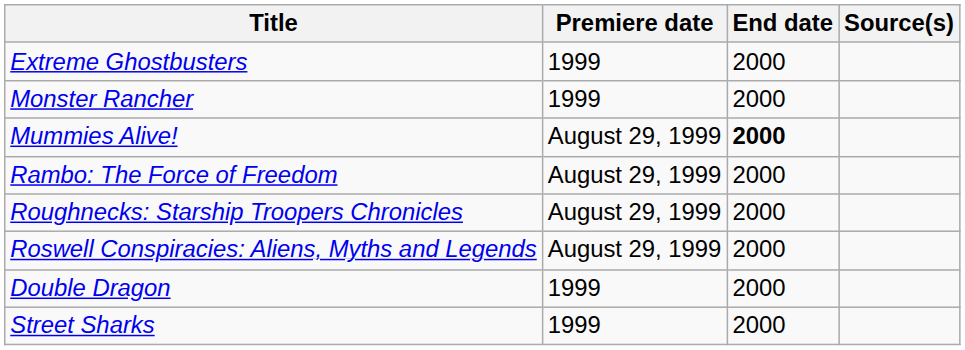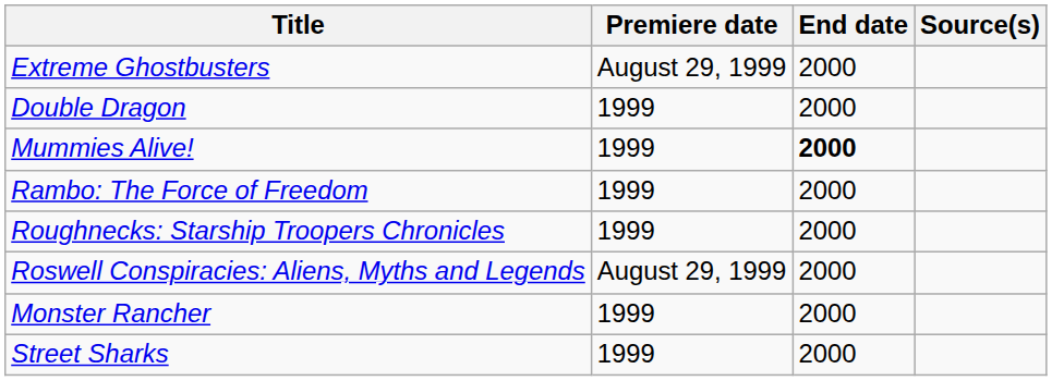 <table class="wikitable sortable">
 <tr>
 <th>Title</th>
 <th>Premiere date</th>
 <th>End date</th>
 <th>Source(s)</th>
 </tr>
 <tr>
 <td><em><a href='#'>Extreme Ghostbusters</a></em></td>
-<td>1999</td>
-<td>2000</td>
-<td></td>
-</tr>
-<tr>
-<td><em><a href='#'>Monster Rancher</a></em></td>
-<td>1999</td>
-<td>2000</td>
-<td></td>
-</tr>
-<tr>
-<td><em><a href='#'>Mummies Alive!</a></em></td>
-<td>August 29, 1999</td>
-<td><strong>2000</strong></td>
-<td></td>
-</tr>
-<tr>
-<td><em><a href='#'>Rambo: The Force of Freedom</a></em></td>
-<td>August 29, 1999</td>
-<td>2000</td>
-<td></td>
-</tr>
-<tr>
-<td><em><a href='#'>Roughnecks: Starship Troopers Chronicles</a></em></td>
-<td>August 29, 1999</td>
-<td>2000</td>
-<td></td>
-</tr>
-<tr>
-<td><em><a href='#'>Roswell Conspiracies: Aliens, Myths and Legends</a></em></td>
 <td>August 29, 1999</td>
 <td>2000</td>
 <td></td>
 </tr>
 <tr>
 <td><em><a href='#'>Double Dragon</a></em></td>
 <td>1999</td>
 <td>2000</td>
 <td></td>
 </tr>
 <tr>
+<td><em><a href='#'>Mummies Alive!</a></em></td>
+<td>1999</td>
+<td><strong>2000</strong></td>
+<td></td>
+</tr>
+<tr>
+<td><em><a href='#'>Rambo: The Force of Freedom</a></em></td>
+<td>1999</td>
+<td>2000</td>
+<td></td>
+</tr>
+<tr>
+<td><em><a href='#'>Roughnecks: Starship Troopers Chronicles</a></em></td>
+<td>1999</td>
+<td>2000</td>
+<td></td>
+</tr>
+<tr>
+<td><em><a href='#'>Roswell Conspiracies: Aliens, Myths and Legends</a></em></td>
+<td>August 29, 1999</td>
+<td>2000</td>
+<td></td>
+</tr>
+<tr>
+<td><em><a href='#'>Monster Rancher</a></em></td>
+<td>1999</td>
+<td>2000</td>
+<td></td>
+</tr>
+<tr>
 <td><em><a href='#'>Street Sharks</a></em></td>
 <td>1999</td>
 <td>2000</td>
 <td></td>
 </tr>
 </table>
